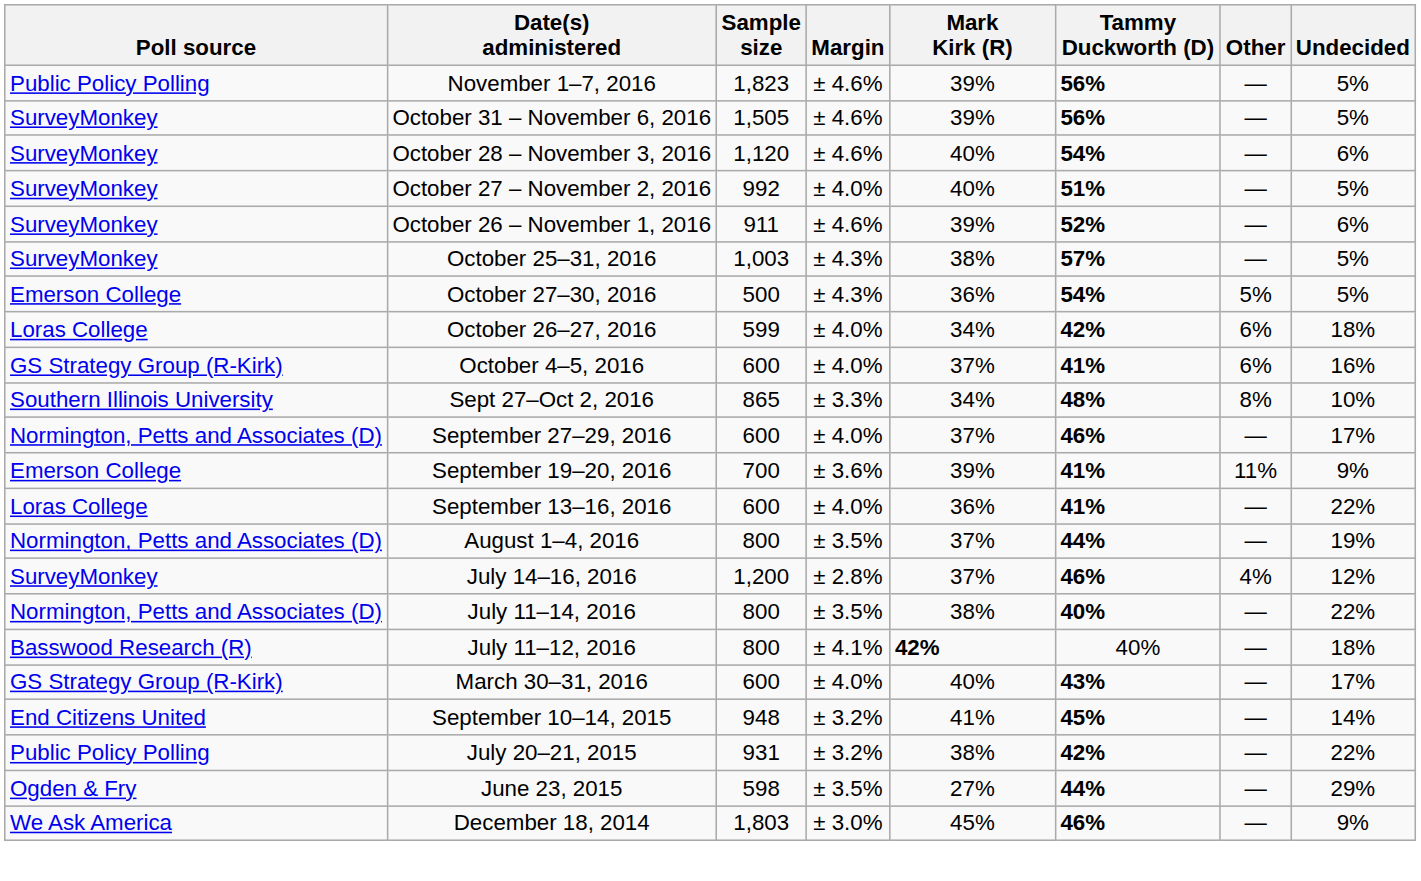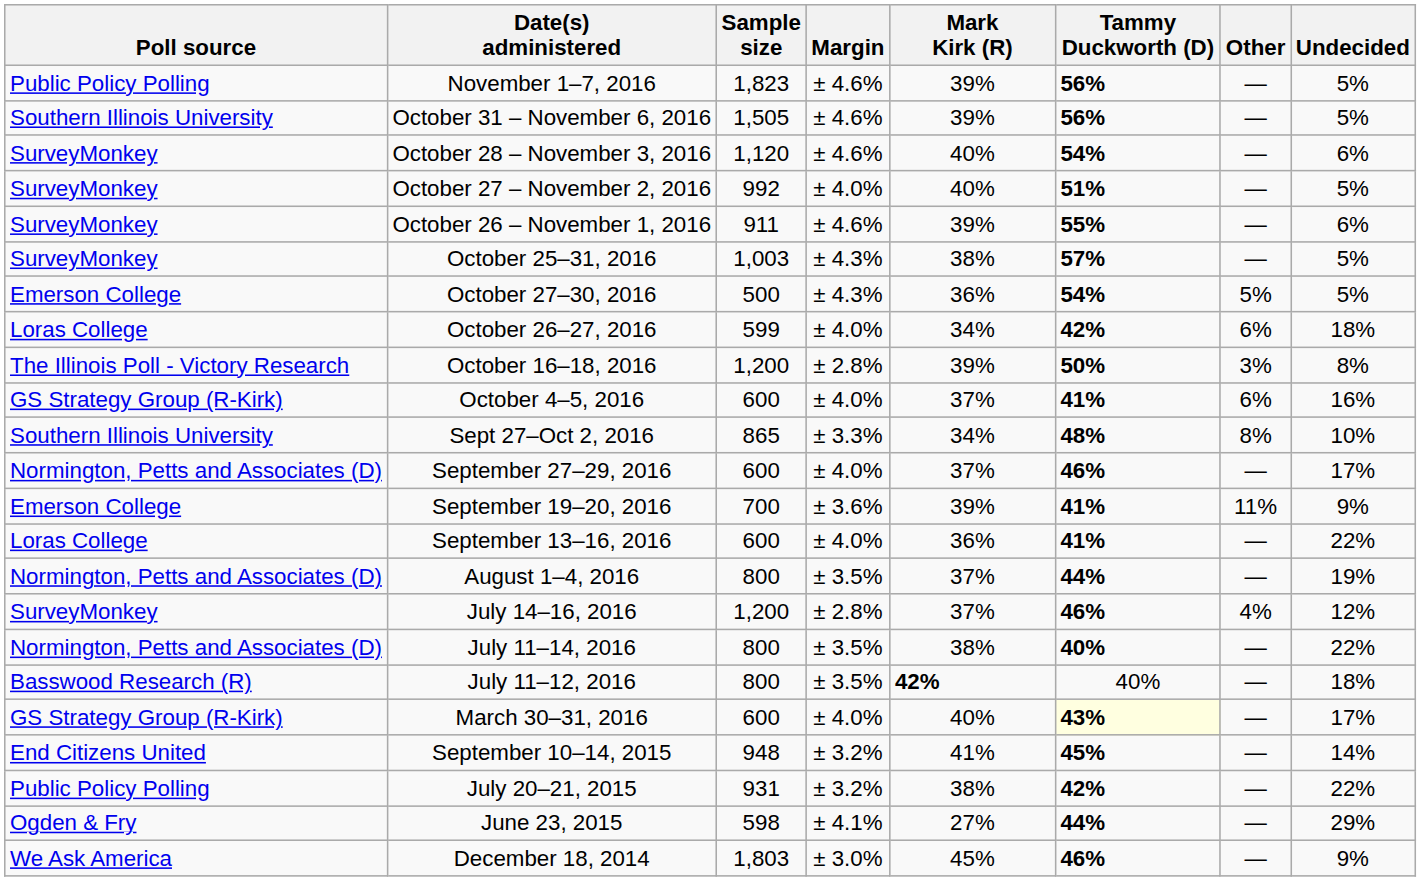 <table class="wikitable" style="font-size:90%;">
 <tr valign= bottom>
 <th>Poll source</th>
 <th>Date(s)<br>administered</th>
 <th>Sample<br>size</th>
 <th>Margin<br></th>
 <th style="width:100px;">Mark<br>Kirk (R)</th>
 <th style="width:100px;">Tammy<br>Duckworth (D)</th>
 <th>Other</th>
 <th>Undecided</th>
 </tr>
 <tr>
 <td><a href='#'>Public Policy Polling</a></td>
 <td align=center>November 1–7, 2016</td>
 <td align=center>1,823</td>
 <td align=center>± 4.6%</td>
 <td align=center>39%</td>
 <td><strong>56%</strong></td>
 <td align=center>—</td>
 <td align=center>5%</td>
 </tr>
 <tr>
-<td><a href='#'>SurveyMonkey</a></td>
+<td><a href='#'>Southern Illinois University</a></td>
 <td align=center>October 31 – November 6, 2016</td>
 <td align=center>1,505</td>
 <td align=center>± 4.6%</td>
 <td align=center>39%</td>
 <td><strong>56%</strong></td>
 <td align=center>—</td>
 <td align=center>5%</td>
 </tr>
 <tr>
 <td><a href='#'>SurveyMonkey</a></td>
 <td align=center>October 28 – November 3, 2016</td>
 <td align=center>1,120</td>
 <td align=center>± 4.6%</td>
 <td align=center>40%</td>
 <td><strong>54%</strong></td>
 <td align=center>—</td>
 <td align=center>6%</td>
 </tr>
 <tr>
 <td><a href='#'>SurveyMonkey</a></td>
 <td align=center>October 27 – November 2, 2016</td>
 <td align=center>992</td>
 <td align=center>± 4.0%</td>
 <td align=center>40%</td>
 <td><strong>51%</strong></td>
 <td align=center>—</td>
 <td align=center>5%</td>
 </tr>
 <tr>
 <td><a href='#'>SurveyMonkey</a></td>
 <td align=center>October 26 – November 1, 2016</td>
 <td align=center>911</td>
 <td align=center>± 4.6%</td>
 <td align=center>39%</td>
-<td><strong>52%</strong></td>
+<td><strong>55%</strong></td>
 <td align=center>—</td>
 <td align=center>6%</td>
 </tr>
 <tr>
 <td><a href='#'>SurveyMonkey</a></td>
 <td align=center>October 25–31, 2016</td>
 <td align=center>1,003</td>
 <td align=center>± 4.3%</td>
 <td align=center>38%</td>
 <td><strong>57%</strong></td>
 <td align=center>—</td>
 <td align=center>5%</td>
 </tr>
 <tr>
 <td><a href='#'>Emerson College</a></td>
 <td align=center>October 27–30, 2016</td>
 <td align=center>500</td>
 <td align=center>± 4.3%</td>
 <td align=center>36%</td>
 <td><strong>54%</strong></td>
 <td align=center>5%</td>
 <td align=center>5%</td>
 </tr>
 <tr>
 <td><a href='#'>Loras College</a></td>
 <td align=center>October 26–27, 2016</td>
 <td align=center>599</td>
 <td align=center>± 4.0%</td>
 <td align=center>34%</td>
 <td><strong>42%</strong></td>
 <td align=center>6%</td>
 <td align=center>18%</td>
+</tr>
+<tr>
+<td><a href='#'>The Illinois Poll - Victory Research</a></td>
+<td align=center>October 16–18, 2016</td>
+<td align=center>1,200</td>
+<td align=center>± 2.8%</td>
+<td align=center>39%</td>
+<td><strong>50%</strong></td>
+<td align=center>3%</td>
+<td align=center>8%</td>
 </tr>
 <tr>
 <td><a href='#'>GS Strategy Group (R-Kirk)</a></td>
 <td align=center>October 4–5, 2016</td>
 <td align=center>600</td>
 <td align=center>± 4.0%</td>
 <td align=center>37%</td>
 <td><strong>41%</strong></td>
 <td align=center>6%</td>
 <td align=center>16%</td>
 </tr>
 <tr>
 <td><a href='#'>Southern Illinois University</a></td>
 <td align=center>Sept 27–Oct 2, 2016</td>
 <td align=center>865</td>
 <td align=center>± 3.3%</td>
 <td align=center>34%</td>
 <td><strong>48%</strong></td>
 <td align=center>8%</td>
 <td align=center>10%</td>
 </tr>
 <tr>
 <td><a href='#'>Normington, Petts and Associates (D)</a></td>
 <td align=center>September 27–29, 2016</td>
 <td align=center>600</td>
 <td align=center>± 4.0%</td>
 <td align=center>37%</td>
 <td><strong>46%</strong></td>
 <td align=center>—</td>
 <td align=center>17%</td>
 </tr>
 <tr>
 <td><a href='#'>Emerson College</a></td>
 <td align=center>September 19–20, 2016</td>
 <td align=center>700</td>
 <td align=center>± 3.6%</td>
 <td align=center>39%</td>
 <td><strong>41%</strong></td>
 <td align=center>11%</td>
 <td align=center>9%</td>
 </tr>
 <tr>
 <td><a href='#'>Loras College</a></td>
 <td align=center>September 13–16, 2016</td>
 <td align=center>600</td>
 <td align=center>± 4.0%</td>
 <td align=center>36%</td>
 <td><strong>41%</strong></td>
 <td align=center>—</td>
 <td align=center>22%</td>
 </tr>
 <tr>
 <td><a href='#'>Normington, Petts and Associates (D)</a></td>
 <td align=center>August 1–4, 2016</td>
 <td align=center>800</td>
 <td align=center>± 3.5%</td>
 <td align=center>37%</td>
 <td><strong>44%</strong></td>
 <td align=center>—</td>
 <td align=center>19%</td>
 </tr>
 <tr>
 <td><a href='#'>SurveyMonkey</a></td>
 <td align=center>July 14–16, 2016</td>
 <td align=center>1,200</td>
 <td align=center>± 2.8%</td>
 <td align=center>37%</td>
 <td><strong>46%</strong></td>
 <td align=center>4%</td>
 <td align=center>12%</td>
 </tr>
 <tr>
 <td><a href='#'>Normington, Petts and Associates (D)</a></td>
 <td align=center>July 11–14, 2016</td>
 <td align=center>800</td>
 <td align=center>± 3.5%</td>
 <td align=center>38%</td>
 <td><strong>40%</strong></td>
 <td align=center>—</td>
 <td align=center>22%</td>
 </tr>
 <tr>
 <td><a href='#'>Basswood Research (R)</a></td>
 <td align=center>July 11–12, 2016</td>
 <td align=center>800</td>
-<td align=center>± 4.1%</td>
+<td align=center>± 3.5%</td>
 <td><strong>42%</strong></td>
 <td align=center>40%</td>
 <td align=center>—</td>
 <td align=center>18%</td>
 </tr>
 <tr>
 <td><a href='#'>GS Strategy Group (R-Kirk)</a></td>
 <td align=center>March 30–31, 2016</td>
 <td align=center>600</td>
 <td align=center>± 4.0%</td>
 <td align=center>40%</td>
-<td><strong>43%</strong></td>
+<td style="background: lightyellow;"><strong>43%</strong></td>
 <td align=center>—</td>
 <td align=center>17%</td>
 </tr>
 <tr>
 <td><a href='#'>End Citizens United</a></td>
 <td align=center>September 10–14, 2015</td>
 <td align=center>948</td>
 <td align=center>± 3.2%</td>
 <td align=center>41%</td>
 <td><strong>45%</strong></td>
 <td align=center>—</td>
 <td align=center>14%</td>
 </tr>
 <tr>
 <td><a href='#'>Public Policy Polling</a></td>
 <td align=center>July 20–21, 2015</td>
 <td align=center>931</td>
 <td align=center>± 3.2%</td>
 <td align=center>38%</td>
 <td><strong>42%</strong></td>
 <td align=center>—</td>
 <td align=center>22%</td>
 </tr>
 <tr>
 <td><a href='#'>Ogden & Fry</a></td>
 <td align=center>June 23, 2015</td>
 <td align=center>598</td>
-<td align=center>± 3.5%</td>
+<td align=center>± 4.1%</td>
 <td align=center>27%</td>
 <td><strong>44%</strong></td>
 <td align=center>—</td>
 <td align=center>29%</td>
 </tr>
 <tr>
 <td><a href='#'>We Ask America</a></td>
 <td align=center>December 18, 2014</td>
 <td align=center>1,803</td>
 <td align=center>± 3.0%</td>
 <td align=center>45%</td>
 <td><strong>46%</strong></td>
 <td align=center>—</td>
 <td align=center>9%</td>
 </tr>
 </table>
